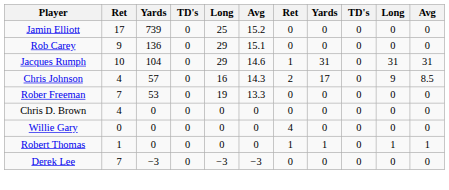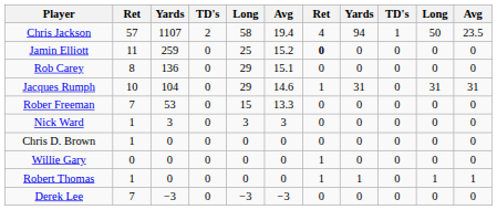 <table class="wikitable sortable">
 <tr>
 <th bgcolor="#DDDDFF" width="20%">Player</th>
 <th bgcolor="#DDDDFF" width="7%">Ret</th>
 <th bgcolor="#DDDDFF" width="7%">Yards</th>
 <th bgcolor="#DDDDFF" width="7%">TD's</th>
 <th bgcolor="#DDDDFF" width="7%">Long</th>
 <th bgcolor="#DDDDFF" width="7%">Avg</th>
 <th bgcolor="#DDDDFF" width="7%">Ret</th>
 <th bgcolor="#DDDDFF" width="7%">Yards</th>
 <th bgcolor="#DDDDFF" width="7%">TD's</th>
 <th bgcolor="#DDDDFF" width="7%">Long</th>
 <th bgcolor="#DDDDFF" width="7%">Avg</th>
 </tr>
 <tr align="center">
+<td><a href='#'>Chris Jackson</a></td>
+<td>57</td>
+<td>1107</td>
+<td>2</td>
+<td>58</td>
+<td>19.4</td>
+<td>4</td>
+<td>94</td>
+<td>1</td>
+<td>50</td>
+<td>23.5</td>
+</tr>
+<tr align="center">
 <td><a href='#'>Jamin Elliott</a></td>
-<td>17</td>
-<td>739</td>
+<td>11</td>
+<td>259</td>
 <td>0</td>
 <td>25</td>
 <td>15.2</td>
-<td>0</td>
+<td><strong>0</strong></td>
 <td>0</td>
 <td>0</td>
 <td>0</td>
 <td>0</td>
 </tr>
 <tr align="center">
 <td><a href='#'>Rob Carey</a></td>
-<td>9</td>
+<td>8</td>
 <td>136</td>
 <td>0</td>
 <td>29</td>
 <td>15.1</td>
 <td>0</td>
 <td>0</td>
 <td>0</td>
 <td>0</td>
 <td>0</td>
 </tr>
 <tr align="center">
 <td><a href='#'>Jacques Rumph</a></td>
 <td>10</td>
 <td>104</td>
 <td>0</td>
 <td>29</td>
 <td>14.6</td>
 <td>1</td>
 <td>31</td>
 <td>0</td>
 <td>31</td>
 <td>31</td>
 </tr>
 <tr align="center">
-<td><a href='#'>Chris Johnson</a></td>
-<td>4</td>
-<td>57</td>
-<td>0</td>
-<td>16</td>
-<td>14.3</td>
-<td>2</td>
-<td>17</td>
-<td>0</td>
-<td>9</td>
-<td>8.5</td>
-</tr>
-<tr align="center">
 <td><a href='#'>Rober Freeman</a></td>
 <td>7</td>
 <td>53</td>
 <td>0</td>
-<td>19</td>
+<td>15</td>
 <td>13.3</td>
 <td>0</td>
 <td>0</td>
 <td>0</td>
 <td>0</td>
 <td>0</td>
 </tr>
 <tr align="center">
+<td><a href='#'>Nick Ward</a></td>
+<td>1</td>
+<td>3</td>
+<td>0</td>
+<td>3</td>
+<td>3</td>
+<td>0</td>
+<td>0</td>
+<td>0</td>
+<td>0</td>
+<td>0</td>
+</tr>
+<tr align="center">
 <td>Chris D. Brown</td>
-<td>4</td>
+<td>1</td>
 <td>0</td>
 <td>0</td>
 <td>0</td>
 <td>0</td>
 <td>0</td>
 <td>0</td>
 <td>0</td>
 <td>0</td>
 <td>0</td>
 </tr>
 <tr align="center">
 <td><a href='#'>Willie Gary</a></td>
 <td>0</td>
 <td>0</td>
 <td>0</td>
 <td>0</td>
 <td>0</td>
-<td>4</td>
+<td>1</td>
 <td>0</td>
 <td>0</td>
 <td>0</td>
 <td>0</td>
 </tr>
 <tr align="center">
 <td><a href='#'>Robert Thomas</a></td>
 <td>1</td>
 <td>0</td>
 <td>0</td>
 <td>0</td>
 <td>0</td>
 <td>1</td>
 <td>1</td>
 <td>0</td>
 <td>1</td>
 <td>1</td>
 </tr>
 <tr align="center">
 <td><a href='#'>Derek Lee</a></td>
 <td>7</td>
 <td>−3</td>
 <td>0</td>
 <td>−3</td>
 <td>−3</td>
 <td>0</td>
 <td>0</td>
 <td>0</td>
 <td>0</td>
 <td>0</td>
 </tr>
 </table>
